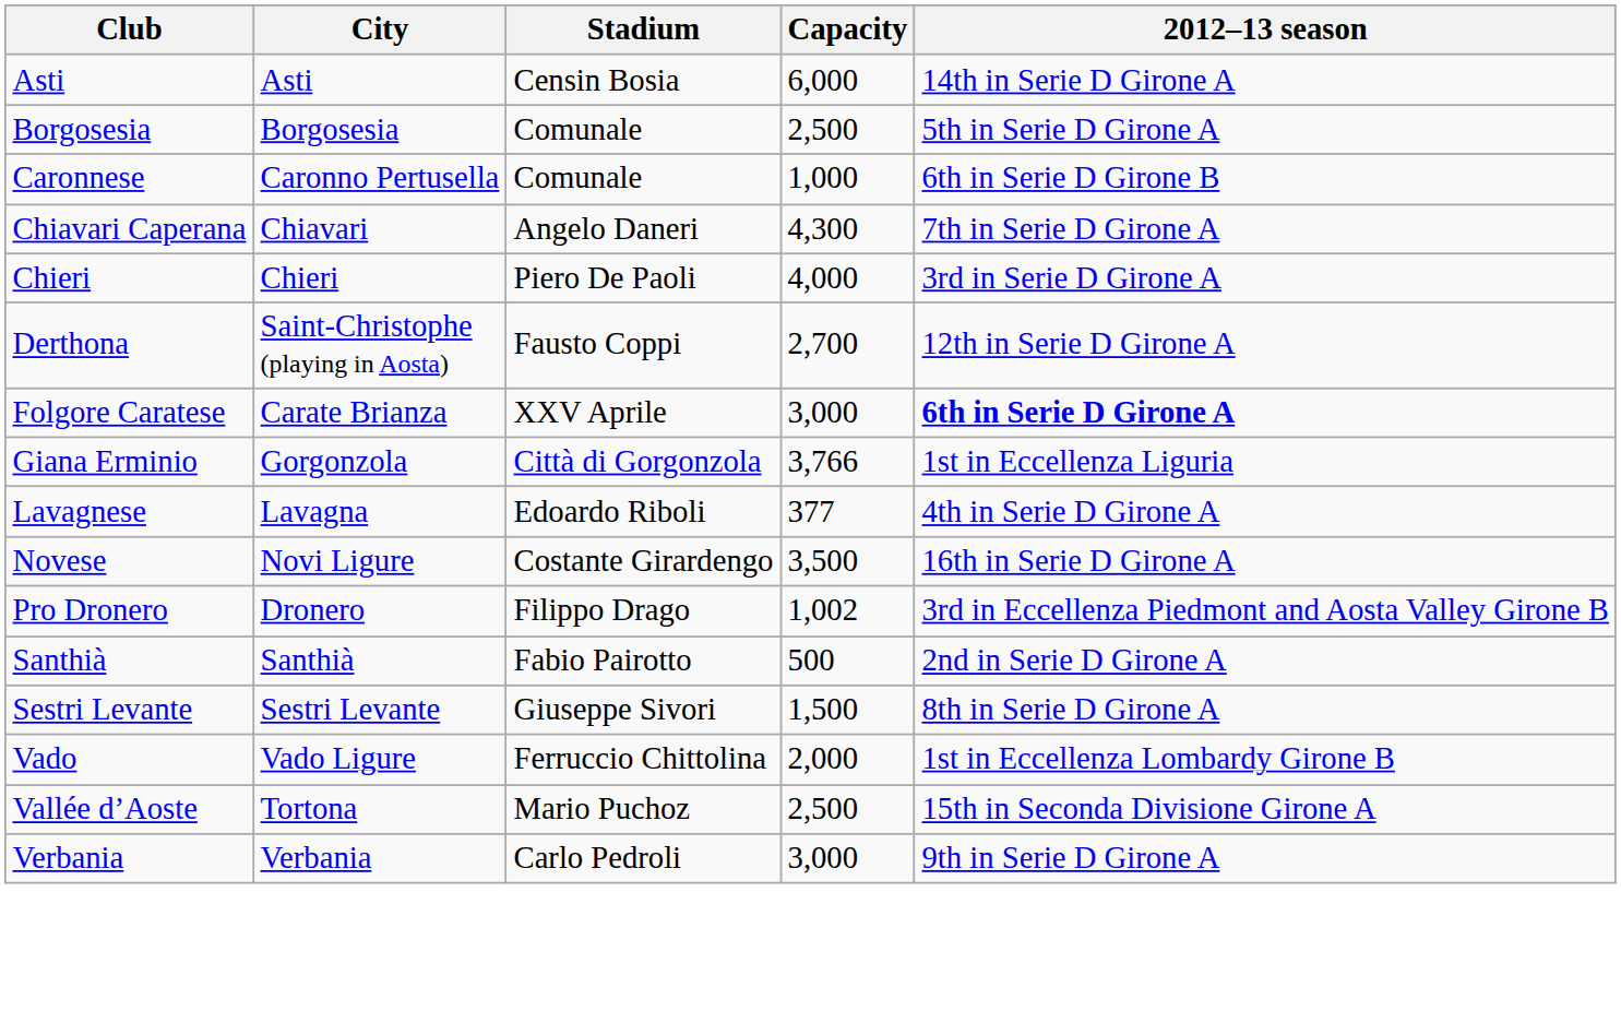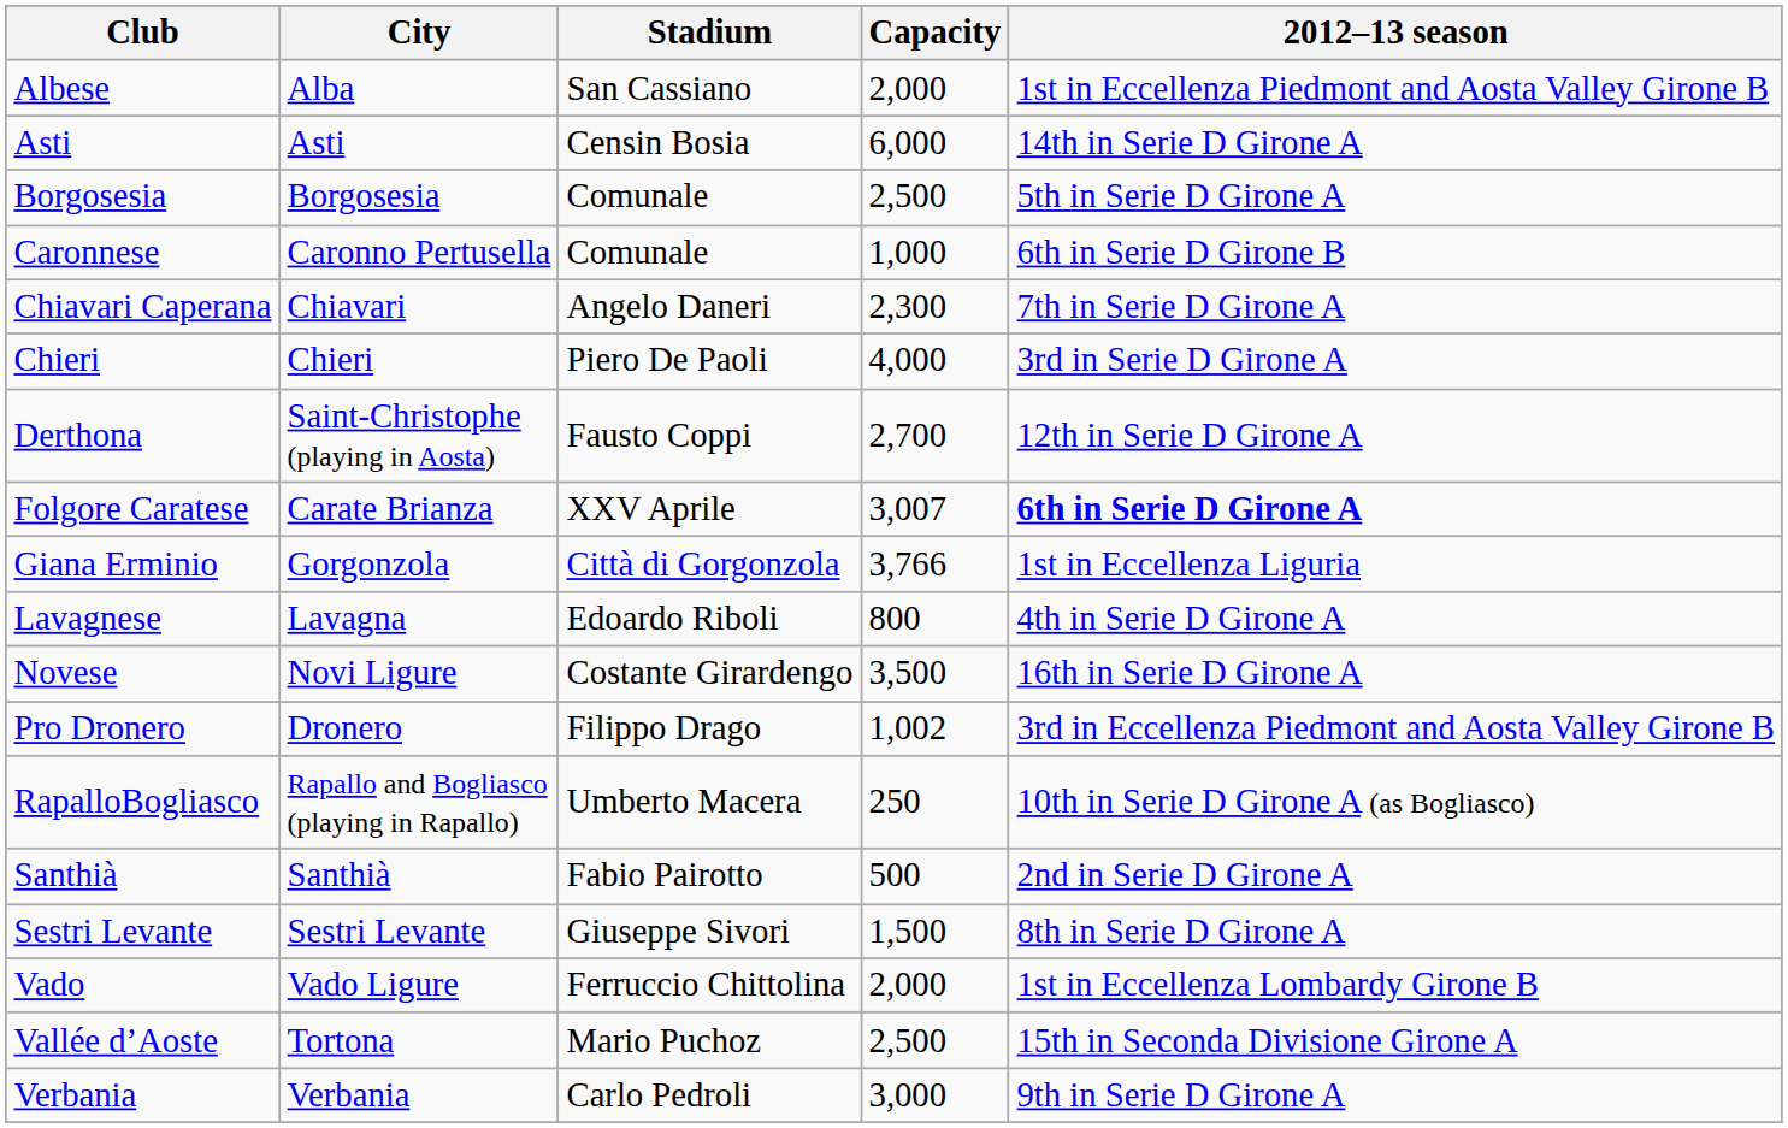 <table class="wikitable sortable">
 <tr>
 <th>Club</th>
 <th>City</th>
 <th>Stadium</th>
 <th>Capacity</th>
 <th>2012–13 season</th>
+</tr>
+<tr>
+<td><a href='#'>Albese</a></td>
+<td><a href='#'>Alba</a></td>
+<td>San Cassiano</td>
+<td>2,000</td>
+<td><a href='#'>1st in Eccellenza Piedmont and Aosta Valley Girone B</a></td>
 </tr>
 <tr>
 <td><a href='#'>Asti</a></td>
 <td><a href='#'>Asti</a></td>
 <td>Censin Bosia</td>
 <td>6,000</td>
 <td><a href='#'>14th in Serie D Girone A</a></td>
 </tr>
 <tr>
 <td><a href='#'>Borgosesia</a></td>
 <td><a href='#'>Borgosesia</a></td>
 <td>Comunale</td>
 <td>2,500</td>
 <td><a href='#'>5th in Serie D Girone A</a></td>
 </tr>
 <tr>
 <td><a href='#'>Caronnese</a></td>
 <td><a href='#'>Caronno Pertusella</a></td>
 <td>Comunale</td>
 <td>1,000</td>
 <td><a href='#'>6th in Serie D Girone B</a></td>
 </tr>
 <tr>
 <td><a href='#'>Chiavari Caperana</a></td>
 <td><a href='#'>Chiavari</a></td>
 <td>Angelo Daneri</td>
-<td>4,300</td>
+<td>2,300</td>
 <td><a href='#'>7th in Serie D Girone A</a></td>
 </tr>
 <tr>
 <td><a href='#'>Chieri</a></td>
 <td><a href='#'>Chieri</a></td>
 <td>Piero De Paoli</td>
 <td>4,000</td>
 <td><a href='#'>3rd in Serie D Girone A</a></td>
 </tr>
 <tr>
 <td><a href='#'>Derthona</a></td>
 <td><a href='#'>Saint-Christophe</a><br><small>(playing in <a href='#'>Aosta</a>)</small></td>
 <td>Fausto Coppi</td>
 <td>2,700</td>
 <td><a href='#'>12th in Serie D Girone A</a></td>
 </tr>
 <tr>
 <td><a href='#'>Folgore Caratese</a></td>
 <td><a href='#'>Carate Brianza</a></td>
 <td>XXV Aprile</td>
-<td>3,000</td>
+<td>3,007</td>
 <td><strong><a href='#'>6th in Serie D Girone A</a></strong></td>
 </tr>
 <tr>
 <td><a href='#'>Giana Erminio</a></td>
 <td><a href='#'>Gorgonzola</a></td>
 <td><a href='#'>Città di Gorgonzola</a></td>
 <td>3,766</td>
 <td><a href='#'>1st in Eccellenza Liguria</a></td>
 </tr>
 <tr>
 <td><a href='#'>Lavagnese</a></td>
 <td><a href='#'>Lavagna</a></td>
 <td>Edoardo Riboli</td>
-<td>377</td>
+<td>800</td>
 <td><a href='#'>4th in Serie D Girone A</a></td>
 </tr>
 <tr>
 <td><a href='#'>Novese</a></td>
 <td><a href='#'>Novi Ligure</a></td>
 <td>Costante Girardengo</td>
 <td>3,500</td>
 <td><a href='#'>16th in Serie D Girone A</a></td>
 </tr>
 <tr>
 <td><a href='#'>Pro Dronero</a></td>
 <td><a href='#'>Dronero</a></td>
 <td>Filippo Drago</td>
 <td>1,002</td>
 <td><a href='#'>3rd in Eccellenza Piedmont and Aosta Valley Girone B</a></td>
+</tr>
+<tr>
+<td><a href='#'>RapalloBogliasco</a></td>
+<td><small><a href='#'>Rapallo</a> and <a href='#'>Bogliasco</a><br>(playing in Rapallo)</small></td>
+<td>Umberto Macera</td>
+<td>250</td>
+<td><a href='#'>10th in Serie D Girone A</a> <small>(as Bogliasco)</small></td>
 </tr>
 <tr>
 <td><a href='#'>Santhià</a></td>
 <td><a href='#'>Santhià</a></td>
 <td>Fabio Pairotto</td>
 <td>500</td>
 <td><a href='#'>2nd in Serie D Girone A</a></td>
 </tr>
 <tr>
 <td><a href='#'>Sestri Levante</a></td>
 <td><a href='#'>Sestri Levante</a></td>
 <td>Giuseppe Sivori</td>
 <td>1,500</td>
 <td><a href='#'>8th in Serie D Girone A</a></td>
 </tr>
 <tr>
 <td><a href='#'>Vado</a></td>
 <td><a href='#'>Vado Ligure</a></td>
 <td>Ferruccio Chittolina</td>
 <td>2,000</td>
 <td><a href='#'>1st in Eccellenza Lombardy Girone B</a></td>
 </tr>
 <tr>
 <td><a href='#'>Vallée d’Aoste</a></td>
 <td><a href='#'>Tortona</a></td>
 <td>Mario Puchoz</td>
 <td>2,500</td>
 <td><a href='#'>15th in Seconda Divisione Girone A</a></td>
 </tr>
 <tr>
 <td><a href='#'>Verbania</a></td>
 <td><a href='#'>Verbania</a></td>
 <td>Carlo Pedroli</td>
 <td>3,000</td>
 <td><a href='#'>9th in Serie D Girone A</a></td>
 </tr>
 </table>
